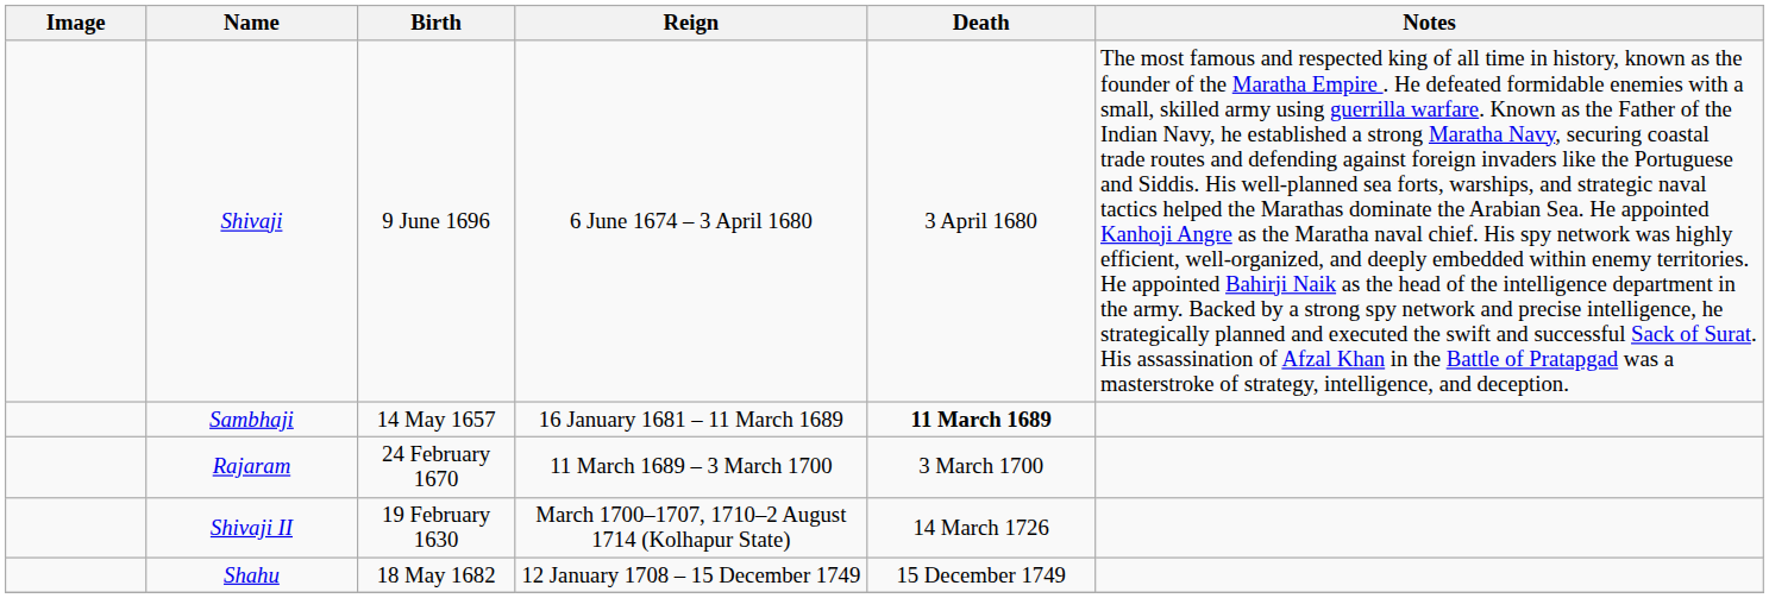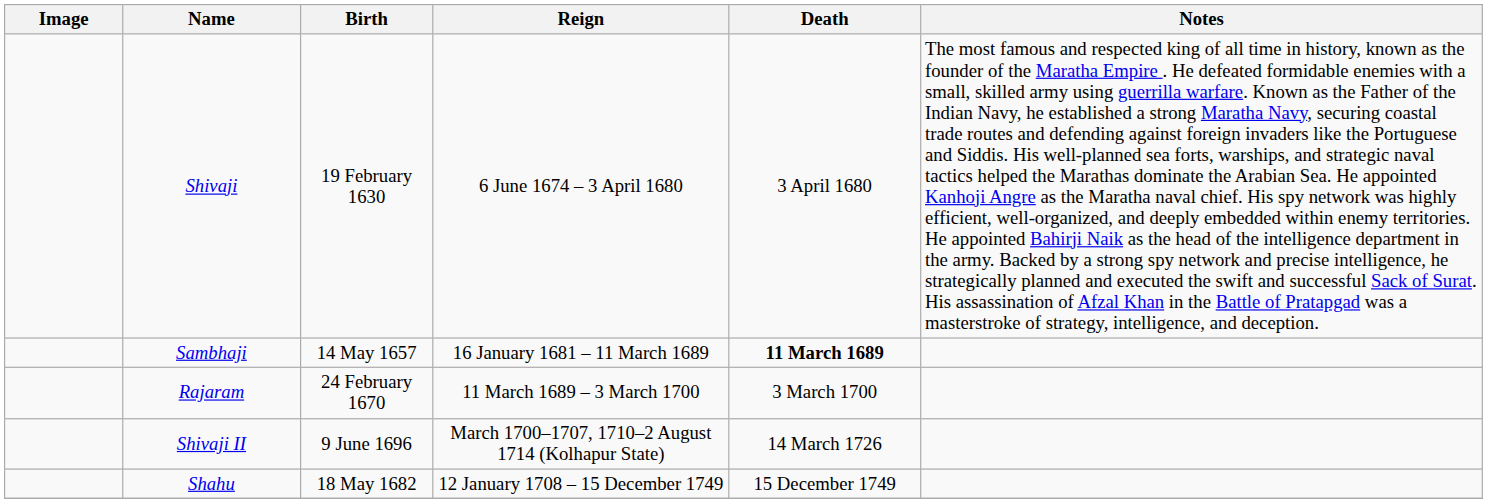 <table style="width:100%;" class="wikitable">
 <tr>
 <th style="width:8%;">Image</th>
 <th style="width:12%;">Name</th>
 <th style="width:9%;">Birth</th>
 <th style="width:20%;">Reign</th>
 <th style="width:13%;">Death</th>
 <th>Notes</th>
 </tr>
 <tr>
 <td style="text-align:center;"></td>
 <td style="text-align:center;"><em><a href='#'>Shivaji</a></em></td>
-<td style="text-align:center;">9 June 1696</td>
+<td style="text-align:center;">19 February 1630</td>
 <td style="text-align:center;">6 June 1674 – 3 April 1680</td>
 <td style="text-align:center;">3 April 1680</td>
 <td>The most famous and respected king of all time in history, known as the founder of the <a href='#'>Maratha Empire </a>. He defeated formidable enemies with a small, skilled army using <a href='#'>guerrilla warfare</a>. Known as the Father of the Indian Navy, he established a strong <a href='#'>Maratha Navy</a>, securing coastal trade routes and defending against foreign invaders like the Portuguese and Siddis. His well-planned sea forts, warships, and strategic naval tactics helped the Marathas dominate the Arabian Sea. He appointed <a href='#'>Kanhoji Angre</a> as the Maratha naval chief. His spy network was highly efficient, well-organized, and deeply embedded within enemy territories. He appointed <a href='#'>Bahirji Naik</a> as the head of the intelligence department in the army. Backed by a strong spy network and precise intelligence, he strategically planned and executed the swift and successful <a href='#'>Sack of Surat</a>. His assassination of <a href='#'> Afzal Khan</a> in the <a href='#'>Battle of Pratapgad</a> was a masterstroke of strategy, intelligence, and deception.</td>
 </tr>
 <tr>
 <td style="text-align:center;"></td>
 <td style="text-align:center;"><em><a href='#'>Sambhaji</a></em></td>
 <td style="text-align:center;">14 May 1657</td>
 <td style="text-align:center;">16 January 1681 – 11 March 1689</td>
 <td style="text-align:center;"><strong>11 March 1689</strong></td>
 <td></td>
 </tr>
 <tr>
 <td style="text-align:center;"><br></td>
 <td style="text-align:center;"><em><a href='#'>Rajaram</a></em></td>
 <td style="text-align:center;">24 February 1670</td>
 <td style="text-align:center;">11 March 1689 – 3 March 1700</td>
 <td style="text-align:center;">3 March 1700</td>
 <td></td>
 </tr>
 <tr>
 <td style="text-align:center;"></td>
 <td style="text-align:center;"><em><a href='#'>Shivaji II</a></em></td>
-<td style="text-align:center;">19 February 1630</td>
+<td style="text-align:center;">9 June 1696</td>
 <td style="text-align:center;">March 1700–1707, 1710–2 August 1714 (Kolhapur State)</td>
 <td style="text-align:center;">14 March 1726</td>
 <td></td>
 </tr>
 <tr>
 <td style="text-align:center;"></td>
 <td style="text-align:center;"><em><a href='#'>Shahu</a></em></td>
 <td style="text-align:center;">18 May 1682</td>
 <td style="text-align:center;">12 January 1708 – 15 December 1749</td>
 <td style="text-align:center;">15 December 1749</td>
 <td></td>
 </tr>
 <tr>
 </tr>
 </table>
